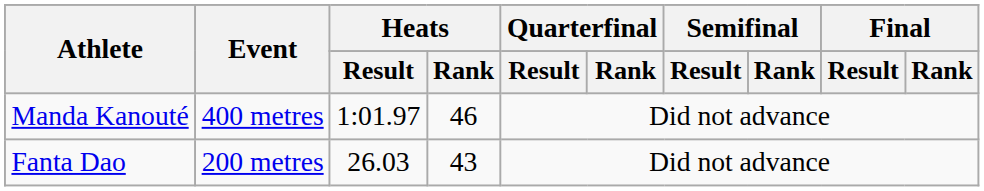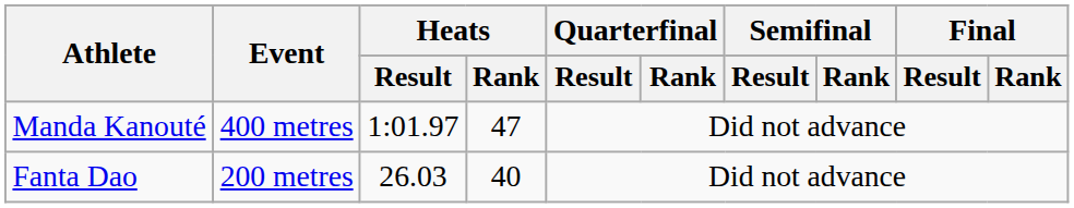 <table class="wikitable" style="font-size:90%">
 <tr>
 <th rowspan="2">Athlete</th>
 <th rowspan="2">Event</th>
 <th colspan="2">Heats</th>
 <th colspan="2">Quarterfinal</th>
 <th colspan="2">Semifinal</th>
 <th colspan="2">Final</th>
 </tr>
 <tr style="font-size:95%">
 <th>Result</th>
 <th>Rank</th>
 <th>Result</th>
 <th>Rank</th>
 <th>Result</th>
 <th>Rank</th>
 <th>Result</th>
 <th>Rank</th>
 </tr>
 <tr align=center>
 <td align=left><a href='#'>Manda Kanouté</a></td>
 <td align=left><a href='#'>400 metres</a></td>
 <td>1:01.97</td>
-<td>46</td>
+<td>47</td>
 <td colspan=6>Did not advance</td>
 </tr>
 <tr align=center>
 <td align=left><a href='#'>Fanta Dao</a></td>
 <td align=left><a href='#'>200 metres</a></td>
 <td>26.03</td>
-<td>43</td>
+<td>40</td>
 <td colspan=6>Did not advance</td>
 </tr>
 </table>
